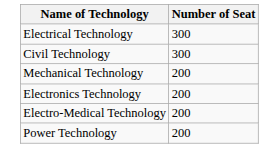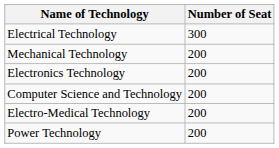 <table class="wikitable floatright" style="margin: 1em auto 1em auto;">
 <tr>
 <th>Name of Technology</th>
 <th>Number of Seat</th>
 </tr>
 <tr>
 <td rowspan="1">Electrical Technology</td>
-<td>300</td>
-</tr>
-<tr>
-<td rowspan="1">Civil Technology</td>
 <td>300</td>
 </tr>
 <tr>
 <td rowspan="1">Mechanical Technology</td>
 <td>200</td>
 </tr>
 <tr>
 <td rowspan="1">Electronics Technology</td>
 <td>200</td>
 </tr>
 <tr>
+<td rowspan="1">Computer Science and Technology</td>
+<td>200</td>
+</tr>
+<tr>
 <td rowspan="1">Electro-Medical Technology</td>
 <td>200</td>
 </tr>
 <tr>
 <td rowspan="1">Power Technology</td>
 <td>200</td>
 </tr>
 </table>
